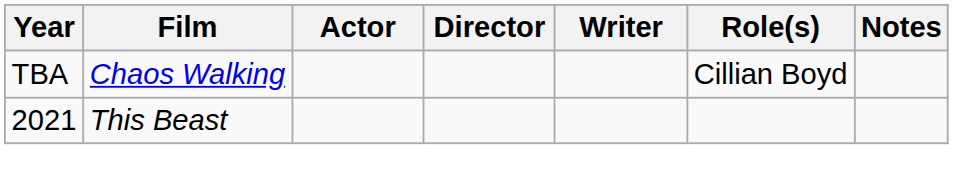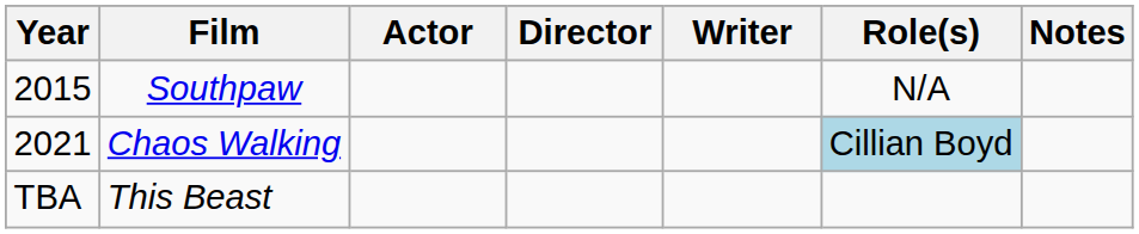 <table class="wikitable">
 <tr style="background:#ccc; text-align:center;">
 <th>Year</th>
 <th>Film</th>
 <th width="65">Actor</th>
 <th width="65">Director</th>
 <th width="65">Writer</th>
 <th>Role(s)</th>
 <th>Notes</th>
 </tr>
+<tr style="text-align:center;">
+<td>2015</td>
+<td><em><a href='#'>Southpaw</a></em></td>
+<td></td>
+<td></td>
+<td></td>
+<td>N/A</td>
+<td></td>
+</tr>
 <tr>
-<td>TBA</td>
+<td>2021</td>
 <td><em><a href='#'>Chaos Walking</a></em></td>
 <td></td>
 <td></td>
 <td></td>
-<td>Cillian Boyd</td>
+<td style="background: lightblue;">Cillian Boyd</td>
 <td></td>
 </tr>
 <tr>
-<td>2021</td>
+<td>TBA</td>
 <td><em>This Beast</em></td>
 <td></td>
 <td></td>
 <td></td>
 <td></td>
 <td></td>
 </tr>
 </table>
